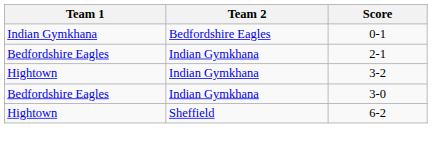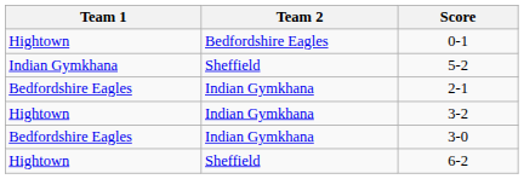 <table class="wikitable" style="font-size: 100%">
 <tr>
 <th width=200>Team 1</th>
 <th width=200>Team 2</th>
 <th width=120>Score</th>
 </tr>
 <tr>
-<td><a href='#'>Indian Gymkhana</a></td>
+<td><a href='#'>Hightown</a></td>
 <td><a href='#'>Bedfordshire Eagles</a></td>
 <td align=center>0-1</td>
+</tr>
+<tr>
+<td><a href='#'>Indian Gymkhana</a></td>
+<td><a href='#'>Sheffield</a></td>
+<td align=center>5-2</td>
 </tr>
 <tr>
 <td><a href='#'>Bedfordshire Eagles</a></td>
 <td><a href='#'>Indian Gymkhana</a></td>
 <td align=center>2-1</td>
 </tr>
 <tr>
 <td><a href='#'>Hightown</a></td>
 <td><a href='#'>Indian Gymkhana</a></td>
 <td align=center>3-2</td>
 </tr>
 <tr>
 <td><a href='#'>Bedfordshire Eagles</a></td>
 <td><a href='#'>Indian Gymkhana</a></td>
 <td align=center>3-0</td>
 </tr>
 <tr>
 <td><a href='#'>Hightown</a></td>
 <td><a href='#'>Sheffield</a></td>
 <td align=center>6-2</td>
 </tr>
 </table>
